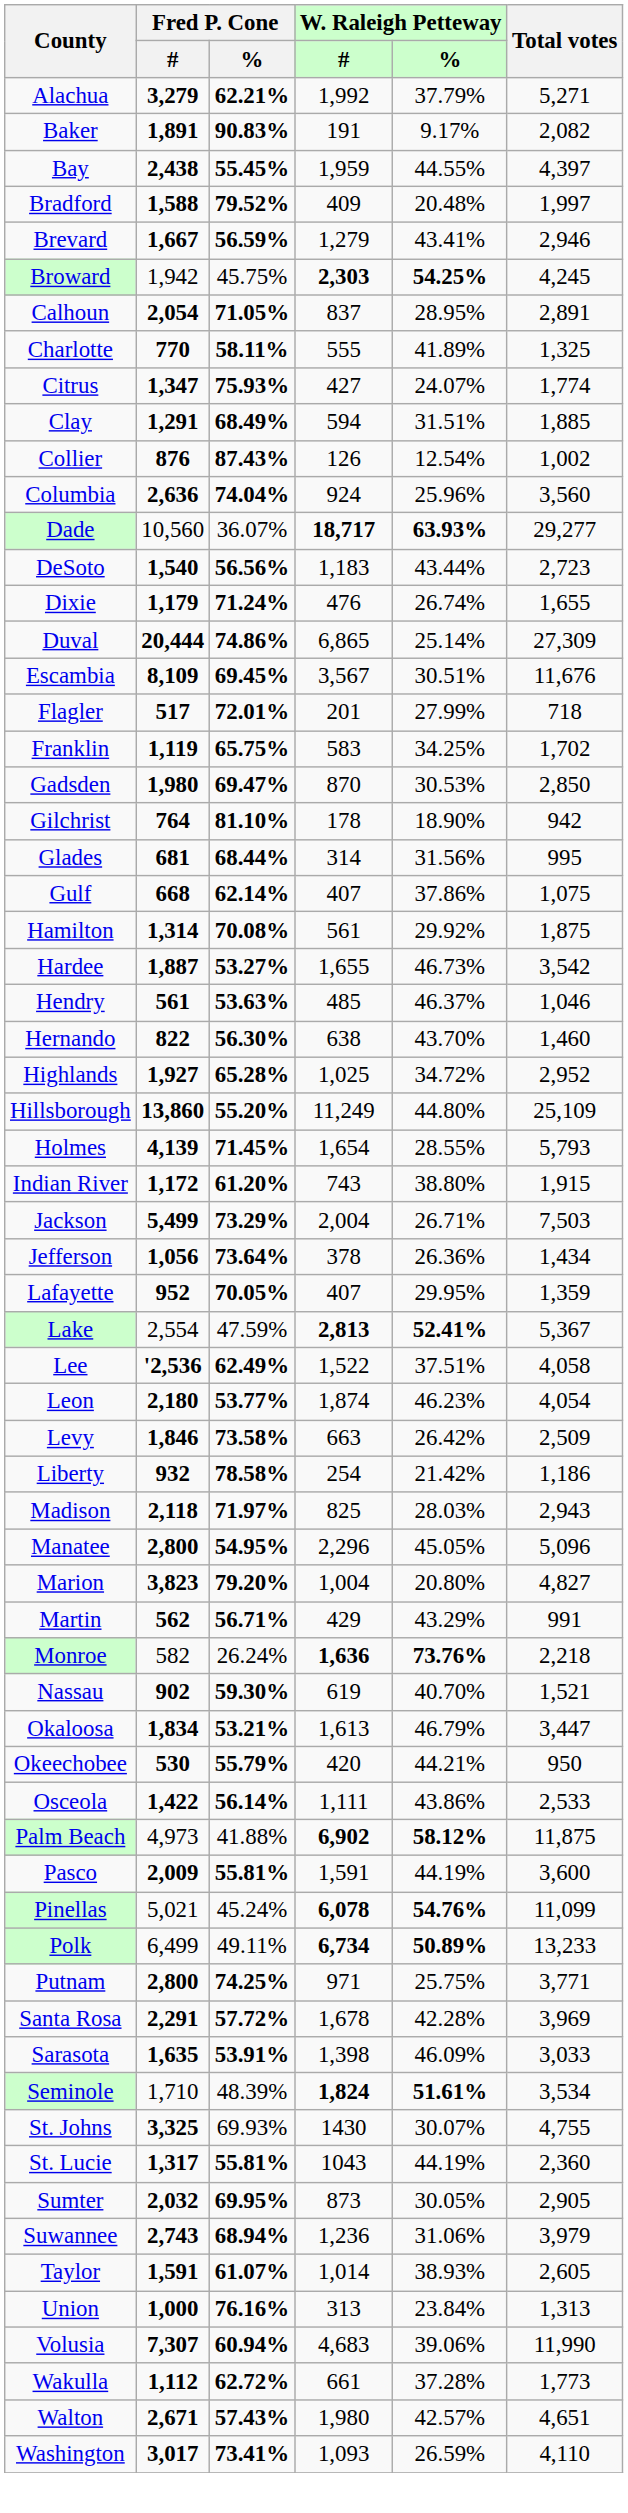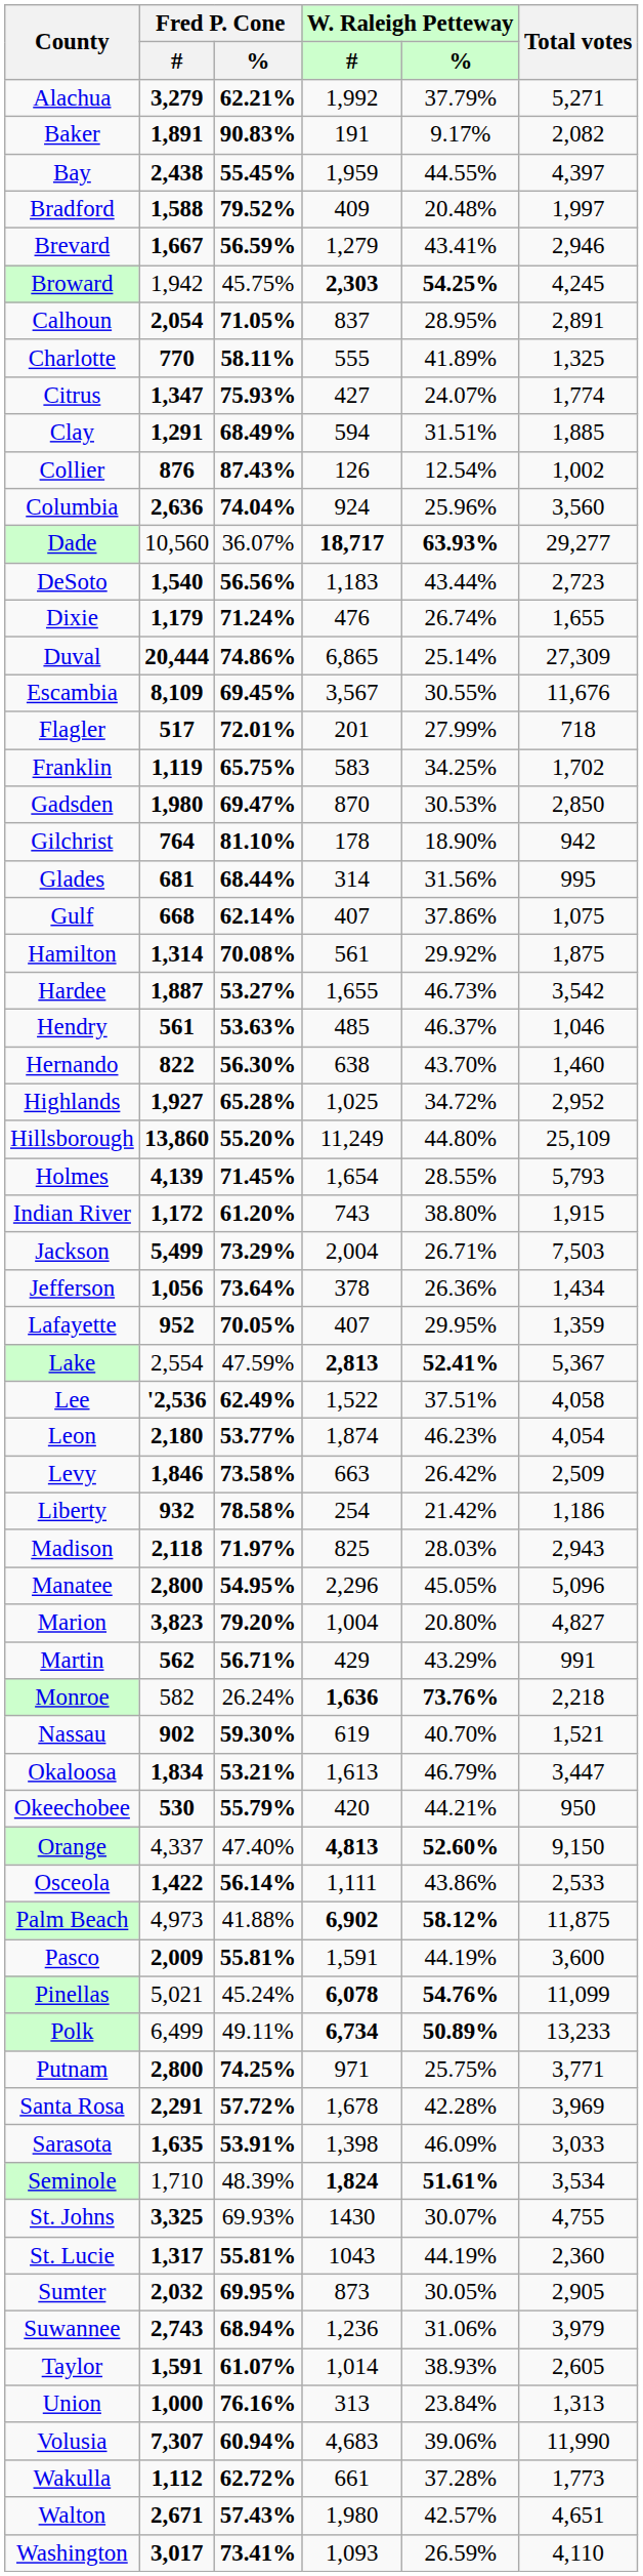 <table class="wikitable collapsible collapsed sortable">
 <tr>
 <th rowspan="2">County</th>
 <th colspan="2" style="text-align: center;" >Fred P. Cone</th>
 <th colspan="2" style="text-align: center; background:#CFC;">W. Raleigh Petteway</th>
 <th rowspan="2">Total votes</th>
 </tr>
 <tr>
 <th colspan="1" style="text-align: center;" >#</th>
 <th colspan="1" style="text-align: center;" >%</th>
 <th colspan="1" style="text-align: center;; background:#CFC;">#</th>
 <th colspan="1" style="text-align: center;; background:#CFC;">%</th>
 </tr>
 <tr style="text-align:center;">
 <td><a href='#'>Alachua</a></td>
 <td><strong>3,279</strong></td>
 <td><strong>62.21%</strong></td>
 <td>1,992</td>
 <td>37.79%</td>
 <td>5,271</td>
 </tr>
 <tr style="text-align:center;">
 <td><a href='#'>Baker</a></td>
 <td><strong>1,891</strong></td>
 <td><strong>90.83%</strong></td>
 <td>191</td>
 <td>9.17%</td>
 <td>2,082</td>
 </tr>
 <tr style="text-align:center;">
 <td><a href='#'>Bay</a></td>
 <td><strong>2,438</strong></td>
 <td><strong>55.45%</strong></td>
 <td>1,959</td>
 <td>44.55%</td>
 <td>4,397</td>
 </tr>
 <tr style="text-align:center;">
 <td><a href='#'>Bradford</a></td>
 <td><strong>1,588</strong></td>
 <td><strong>79.52%</strong></td>
 <td>409</td>
 <td>20.48%</td>
 <td>1,997</td>
 </tr>
 <tr style="text-align:center;">
 <td><a href='#'>Brevard</a></td>
 <td><strong>1,667</strong></td>
 <td><strong>56.59%</strong></td>
 <td>1,279</td>
 <td>43.41%</td>
 <td>2,946</td>
 </tr>
 <tr style="text-align:center;">
 <td align="center" style="background:#CFC;"><a href='#'>Broward</a></td>
 <td>1,942</td>
 <td>45.75%</td>
 <td><strong>2,303</strong></td>
 <td><strong>54.25%</strong></td>
 <td>4,245</td>
 </tr>
 <tr style="text-align:center;">
 <td><a href='#'>Calhoun</a></td>
 <td><strong>2,054</strong></td>
 <td><strong>71.05%</strong></td>
 <td>837</td>
 <td>28.95%</td>
 <td>2,891</td>
 </tr>
 <tr style="text-align:center;">
 <td><a href='#'>Charlotte</a></td>
 <td><strong>770</strong></td>
 <td><strong>58.11%</strong></td>
 <td>555</td>
 <td>41.89%</td>
 <td>1,325</td>
 </tr>
 <tr style="text-align:center;">
 <td><a href='#'>Citrus</a></td>
 <td><strong>1,347</strong></td>
 <td><strong>75.93%</strong></td>
 <td>427</td>
 <td>24.07%</td>
 <td>1,774</td>
 </tr>
 <tr style="text-align:center;">
 <td><a href='#'>Clay</a></td>
 <td><strong>1,291</strong></td>
 <td><strong>68.49%</strong></td>
 <td>594</td>
 <td>31.51%</td>
 <td>1,885</td>
 </tr>
 <tr style="text-align:center;">
 <td><a href='#'>Collier</a></td>
 <td><strong>876</strong></td>
 <td><strong>87.43%</strong></td>
 <td>126</td>
 <td>12.54%</td>
 <td>1,002</td>
 </tr>
 <tr style="text-align:center;">
 <td><a href='#'>Columbia</a></td>
 <td><strong>2,636</strong></td>
 <td><strong>74.04%</strong></td>
 <td>924</td>
 <td>25.96%</td>
 <td>3,560</td>
 </tr>
 <tr style="text-align:center;">
 <td align="center" style="background:#CFC;"><a href='#'>Dade</a></td>
 <td>10,560</td>
 <td>36.07%</td>
 <td><strong>18,717</strong></td>
 <td><strong>63.93%</strong></td>
 <td>29,277</td>
 </tr>
 <tr style="text-align:center;">
 <td><a href='#'>DeSoto</a></td>
 <td><strong>1,540</strong></td>
 <td><strong>56.56%</strong></td>
 <td>1,183</td>
 <td>43.44%</td>
 <td>2,723</td>
 </tr>
 <tr style="text-align:center;">
 <td><a href='#'>Dixie</a></td>
 <td><strong>1,179</strong></td>
 <td><strong>71.24%</strong></td>
 <td>476</td>
 <td>26.74%</td>
 <td>1,655</td>
 </tr>
 <tr style="text-align:center;">
 <td><a href='#'>Duval</a></td>
 <td><strong>20,444</strong></td>
 <td><strong>74.86%</strong></td>
 <td>6,865</td>
 <td>25.14%</td>
 <td>27,309</td>
 </tr>
 <tr style="text-align:center;">
 <td><a href='#'>Escambia</a></td>
 <td><strong>8,109</strong></td>
 <td><strong>69.45%</strong></td>
 <td>3,567</td>
-<td>30.51%</td>
+<td>30.55%</td>
 <td>11,676</td>
 </tr>
 <tr style="text-align:center;">
 <td><a href='#'>Flagler</a></td>
 <td><strong>517</strong></td>
 <td><strong>72.01%</strong></td>
 <td>201</td>
 <td>27.99%</td>
 <td>718</td>
 </tr>
 <tr style="text-align:center;">
 <td><a href='#'>Franklin</a></td>
 <td><strong>1,119</strong></td>
 <td><strong>65.75%</strong></td>
 <td>583</td>
 <td>34.25%</td>
 <td>1,702</td>
 </tr>
 <tr style="text-align:center;">
 <td><a href='#'>Gadsden</a></td>
 <td><strong>1,980</strong></td>
 <td><strong>69.47%</strong></td>
 <td>870</td>
 <td>30.53%</td>
 <td>2,850</td>
 </tr>
 <tr style="text-align:center;">
 <td><a href='#'>Gilchrist</a></td>
 <td><strong>764</strong></td>
 <td><strong>81.10%</strong></td>
 <td>178</td>
 <td>18.90%</td>
 <td>942</td>
 </tr>
 <tr style="text-align:center;">
 <td><a href='#'>Glades</a></td>
 <td><strong>681</strong></td>
 <td><strong>68.44%</strong></td>
 <td>314</td>
 <td>31.56%</td>
 <td>995</td>
 </tr>
 <tr style="text-align:center;">
 <td><a href='#'>Gulf</a></td>
 <td><strong>668</strong></td>
 <td><strong>62.14%</strong></td>
 <td>407</td>
 <td>37.86%</td>
 <td>1,075</td>
 </tr>
 <tr style="text-align:center;">
 <td><a href='#'>Hamilton</a></td>
 <td><strong>1,314</strong></td>
 <td><strong>70.08%</strong></td>
 <td>561</td>
 <td>29.92%</td>
 <td>1,875</td>
 </tr>
 <tr style="text-align:center;">
 <td><a href='#'>Hardee</a></td>
 <td><strong>1,887</strong></td>
 <td><strong>53.27%</strong></td>
 <td>1,655</td>
 <td>46.73%</td>
 <td>3,542</td>
 </tr>
 <tr style="text-align:center;">
 <td><a href='#'>Hendry</a></td>
 <td><strong>561</strong></td>
 <td><strong>53.63%</strong></td>
 <td>485</td>
 <td>46.37%</td>
 <td>1,046</td>
 </tr>
 <tr style="text-align:center;">
 <td><a href='#'>Hernando</a></td>
 <td><strong>822</strong></td>
 <td><strong>56.30%</strong></td>
 <td>638</td>
 <td>43.70%</td>
 <td>1,460</td>
 </tr>
 <tr style="text-align:center;">
 <td><a href='#'>Highlands</a></td>
 <td><strong>1,927</strong></td>
 <td><strong>65.28%</strong></td>
 <td>1,025</td>
 <td>34.72%</td>
 <td>2,952</td>
 </tr>
 <tr style="text-align:center;">
 <td><a href='#'>Hillsborough</a></td>
 <td><strong>13,860</strong></td>
 <td><strong>55.20%</strong></td>
 <td>11,249</td>
 <td>44.80%</td>
 <td>25,109</td>
 </tr>
 <tr style="text-align:center;">
 <td><a href='#'>Holmes</a></td>
 <td><strong>4,139</strong></td>
 <td><strong>71.45%</strong></td>
 <td>1,654</td>
 <td>28.55%</td>
 <td>5,793</td>
 </tr>
 <tr style="text-align:center;">
 <td><a href='#'>Indian River</a></td>
 <td><strong>1,172</strong></td>
 <td><strong>61.20%</strong></td>
 <td>743</td>
 <td>38.80%</td>
 <td>1,915</td>
 </tr>
 <tr style="text-align:center;">
 <td><a href='#'>Jackson</a></td>
 <td><strong>5,499</strong></td>
 <td><strong>73.29%</strong></td>
 <td>2,004</td>
 <td>26.71%</td>
 <td>7,503</td>
 </tr>
 <tr style="text-align:center;">
 <td><a href='#'>Jefferson</a></td>
 <td><strong>1,056</strong></td>
 <td><strong>73.64%</strong></td>
 <td>378</td>
 <td>26.36%</td>
 <td>1,434</td>
 </tr>
 <tr style="text-align:center;">
 <td><a href='#'>Lafayette</a></td>
 <td><strong>952</strong></td>
 <td><strong>70.05%</strong></td>
 <td>407</td>
 <td>29.95%</td>
 <td>1,359</td>
 </tr>
 <tr style="text-align:center;">
 <td align="center" style="background:#CFC;"><a href='#'>Lake</a></td>
 <td>2,554</td>
 <td>47.59%</td>
 <td><strong>2,813</strong></td>
 <td><strong>52.41%</strong></td>
 <td>5,367</td>
 </tr>
 <tr style="text-align:center;">
 <td><a href='#'>Lee</a></td>
 <td><strong>'2,536</strong></td>
 <td><strong>62.49%</strong></td>
 <td>1,522</td>
 <td>37.51%</td>
 <td>4,058</td>
 </tr>
 <tr style="text-align:center;">
 <td><a href='#'>Leon</a></td>
 <td><strong>2,180</strong></td>
 <td><strong>53.77%</strong></td>
 <td>1,874</td>
 <td>46.23%</td>
 <td>4,054</td>
 </tr>
 <tr style="text-align:center;">
 <td><a href='#'>Levy</a></td>
 <td><strong>1,846</strong></td>
 <td><strong>73.58%</strong></td>
 <td>663</td>
 <td>26.42%</td>
 <td>2,509</td>
 </tr>
 <tr style="text-align:center;">
 <td><a href='#'>Liberty</a></td>
 <td><strong>932</strong></td>
 <td><strong>78.58%</strong></td>
 <td>254</td>
 <td>21.42%</td>
 <td>1,186</td>
 </tr>
 <tr style="text-align:center;">
 <td><a href='#'>Madison</a></td>
 <td><strong>2,118</strong></td>
 <td><strong>71.97%</strong></td>
 <td>825</td>
 <td>28.03%</td>
 <td>2,943</td>
 </tr>
 <tr style="text-align:center;">
 <td><a href='#'>Manatee</a></td>
 <td><strong>2,800</strong></td>
 <td><strong>54.95%</strong></td>
 <td>2,296</td>
 <td>45.05%</td>
 <td>5,096</td>
 </tr>
 <tr style="text-align:center;">
 <td><a href='#'>Marion</a></td>
 <td><strong>3,823</strong></td>
 <td><strong>79.20%</strong></td>
 <td>1,004</td>
 <td>20.80%</td>
 <td>4,827</td>
 </tr>
 <tr style="text-align:center;">
 <td><a href='#'>Martin</a></td>
 <td><strong>562</strong></td>
 <td><strong>56.71%</strong></td>
 <td>429</td>
 <td>43.29%</td>
 <td>991</td>
 </tr>
 <tr style="text-align:center;">
 <td align="center" style="background:#CFC;"><a href='#'>Monroe</a></td>
 <td>582</td>
 <td>26.24%</td>
 <td><strong>1,636</strong></td>
 <td><strong>73.76%</strong></td>
 <td>2,218</td>
 </tr>
 <tr style="text-align:center;">
 <td><a href='#'>Nassau</a></td>
 <td><strong>902</strong></td>
 <td><strong>59.30%</strong></td>
 <td>619</td>
 <td>40.70%</td>
 <td>1,521</td>
 </tr>
 <tr style="text-align:center;">
 <td><a href='#'>Okaloosa</a></td>
 <td><strong>1,834</strong></td>
 <td><strong>53.21%</strong></td>
 <td>1,613</td>
 <td>46.79%</td>
 <td>3,447</td>
 </tr>
 <tr style="text-align:center;">
 <td><a href='#'>Okeechobee</a></td>
 <td><strong>530</strong></td>
 <td><strong>55.79%</strong></td>
 <td>420</td>
 <td>44.21%</td>
 <td>950</td>
 </tr>
 <tr style="text-align:center;">
+<td align="center" style="background:#CFC;"><a href='#'>Orange</a></td>
+<td>4,337</td>
+<td>47.40%</td>
+<td><strong>4,813</strong></td>
+<td><strong>52.60%</strong></td>
+<td>9,150</td>
+</tr>
+<tr style="text-align:center;">
 <td><a href='#'>Osceola</a></td>
 <td><strong>1,422</strong></td>
 <td><strong>56.14%</strong></td>
 <td>1,111</td>
 <td>43.86%</td>
 <td>2,533</td>
 </tr>
 <tr style="text-align:center;">
 <td align="center" style="background:#CFC;"><a href='#'>Palm Beach</a></td>
 <td>4,973</td>
 <td>41.88%</td>
 <td><strong>6,902</strong></td>
 <td><strong>58.12%</strong></td>
 <td>11,875</td>
 </tr>
 <tr style="text-align:center;">
 <td><a href='#'>Pasco</a></td>
 <td><strong>2,009</strong></td>
 <td><strong>55.81%</strong></td>
 <td>1,591</td>
 <td>44.19%</td>
 <td>3,600</td>
 </tr>
 <tr style="text-align:center;">
 <td align="center" style="background:#CFC;"><a href='#'>Pinellas</a></td>
 <td>5,021</td>
 <td>45.24%</td>
 <td><strong>6,078</strong></td>
 <td><strong>54.76%</strong></td>
 <td>11,099</td>
 </tr>
 <tr style="text-align:center;">
 <td align="center" style="background:#CFC;"><a href='#'>Polk</a></td>
 <td>6,499</td>
 <td>49.11%</td>
 <td><strong>6,734</strong></td>
 <td><strong>50.89%</strong></td>
 <td>13,233</td>
 </tr>
 <tr style="text-align:center;">
 <td><a href='#'>Putnam</a></td>
 <td><strong>2,800</strong></td>
 <td><strong>74.25%</strong></td>
 <td>971</td>
 <td>25.75%</td>
 <td>3,771</td>
 </tr>
 <tr style="text-align:center;">
 <td><a href='#'>Santa Rosa</a></td>
 <td><strong>2,291</strong></td>
 <td><strong>57.72%</strong></td>
 <td>1,678</td>
 <td>42.28%</td>
 <td>3,969</td>
 </tr>
 <tr style="text-align:center;">
 <td><a href='#'>Sarasota</a></td>
 <td><strong>1,635</strong></td>
 <td><strong>53.91%</strong></td>
 <td>1,398</td>
 <td>46.09%</td>
 <td>3,033</td>
 </tr>
 <tr style="text-align:center;">
 <td align="center" style="background:#CFC;"><a href='#'>Seminole</a></td>
 <td>1,710</td>
 <td>48.39%</td>
 <td><strong>1,824</strong></td>
 <td><strong>51.61%</strong></td>
 <td>3,534</td>
 </tr>
 <tr style="text-align:center;">
 <td><a href='#'>St. Johns</a></td>
 <td><strong>3,325</strong></td>
 <td>69.93%</td>
 <td>1430</td>
 <td>30.07%</td>
 <td>4,755</td>
 </tr>
 <tr style="text-align:center;">
 <td><a href='#'>St. Lucie</a></td>
 <td><strong>1,317</strong></td>
 <td><strong>55.81%</strong></td>
 <td>1043</td>
 <td>44.19%</td>
 <td>2,360</td>
 </tr>
 <tr style="text-align:center;">
 <td><a href='#'>Sumter</a></td>
 <td><strong>2,032</strong></td>
 <td><strong>69.95%</strong></td>
 <td>873</td>
 <td>30.05%</td>
 <td>2,905</td>
 </tr>
 <tr style="text-align:center;">
 <td><a href='#'>Suwannee</a></td>
 <td><strong>2,743</strong></td>
 <td><strong>68.94%</strong></td>
 <td>1,236</td>
 <td>31.06%</td>
 <td>3,979</td>
 </tr>
 <tr style="text-align:center;">
 <td><a href='#'>Taylor</a></td>
 <td><strong>1,591</strong></td>
 <td><strong>61.07%</strong></td>
 <td>1,014</td>
 <td>38.93%</td>
 <td>2,605</td>
 </tr>
 <tr style="text-align:center;">
 <td><a href='#'>Union</a></td>
 <td><strong>1,000</strong></td>
 <td><strong>76.16%</strong></td>
 <td>313</td>
 <td>23.84%</td>
 <td>1,313</td>
 </tr>
 <tr style="text-align:center;">
 <td><a href='#'>Volusia</a></td>
 <td><strong>7,307</strong></td>
 <td><strong>60.94%</strong></td>
 <td>4,683</td>
 <td>39.06%</td>
 <td>11,990</td>
 </tr>
 <tr style="text-align:center;">
 <td><a href='#'>Wakulla</a></td>
 <td><strong>1,112</strong></td>
 <td><strong>62.72%</strong></td>
 <td>661</td>
 <td>37.28%</td>
 <td>1,773</td>
 </tr>
 <tr style="text-align:center;">
 <td><a href='#'>Walton</a></td>
 <td><strong>2,671</strong></td>
 <td><strong>57.43%</strong></td>
 <td>1,980</td>
 <td>42.57%</td>
 <td>4,651</td>
 </tr>
 <tr style="text-align:center;">
 <td><a href='#'>Washington</a></td>
 <td><strong>3,017</strong></td>
 <td><strong>73.41%</strong></td>
 <td>1,093</td>
 <td>26.59%</td>
 <td>4,110</td>
 </tr>
 </table>
